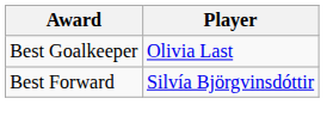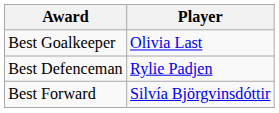 <table class="wikitable">
 <tr>
 <th>Award</th>
 <th>Player</th>
 </tr>
 <tr>
 <td>Best Goalkeeper</td>
 <td> <a href='#'>Olivia Last</a></td>
 </tr>
 <tr>
+<td>Best Defenceman</td>
+<td> <a href='#'>Rylie Padjen</a></td>
+</tr>
+<tr>
 <td>Best Forward</td>
 <td> <a href='#'>Silvía Björgvinsdóttir</a></td>
 </tr>
 </table>
